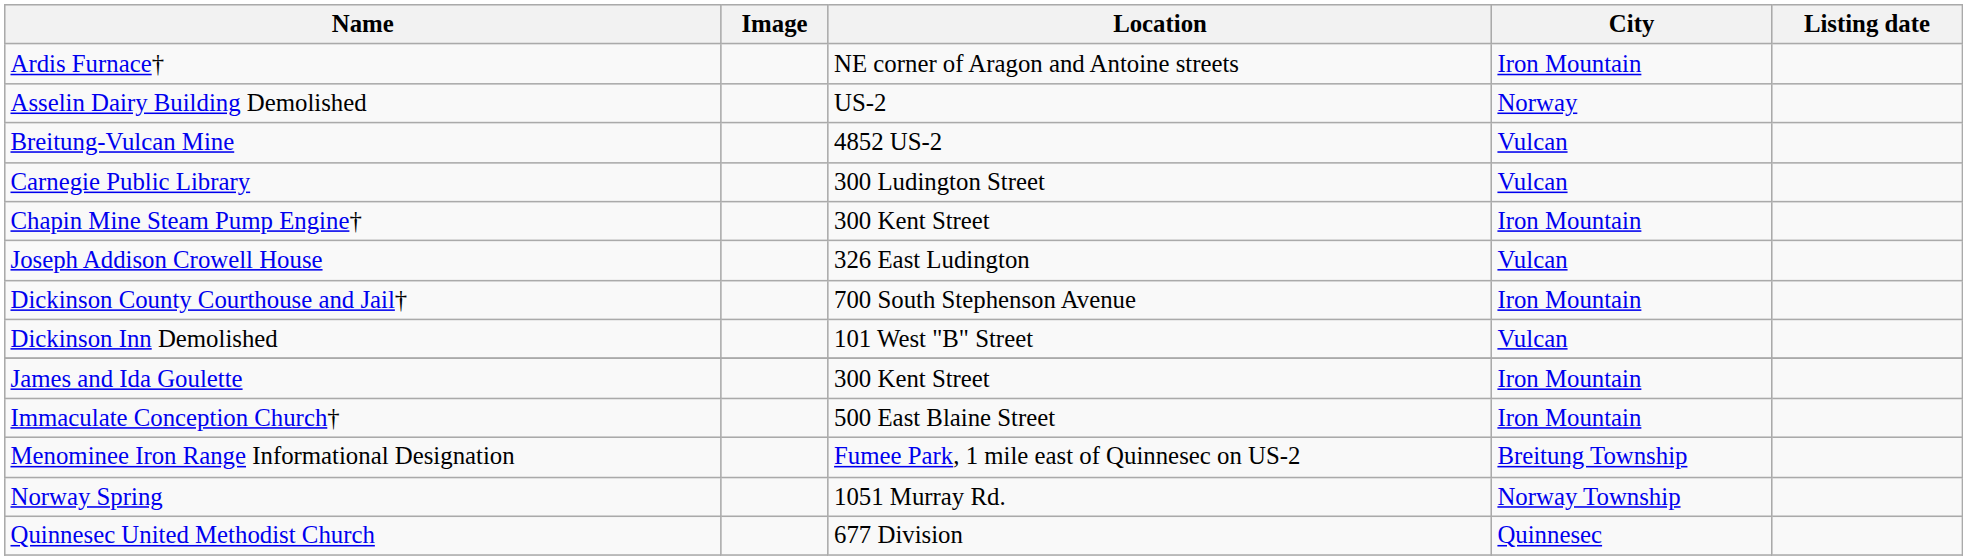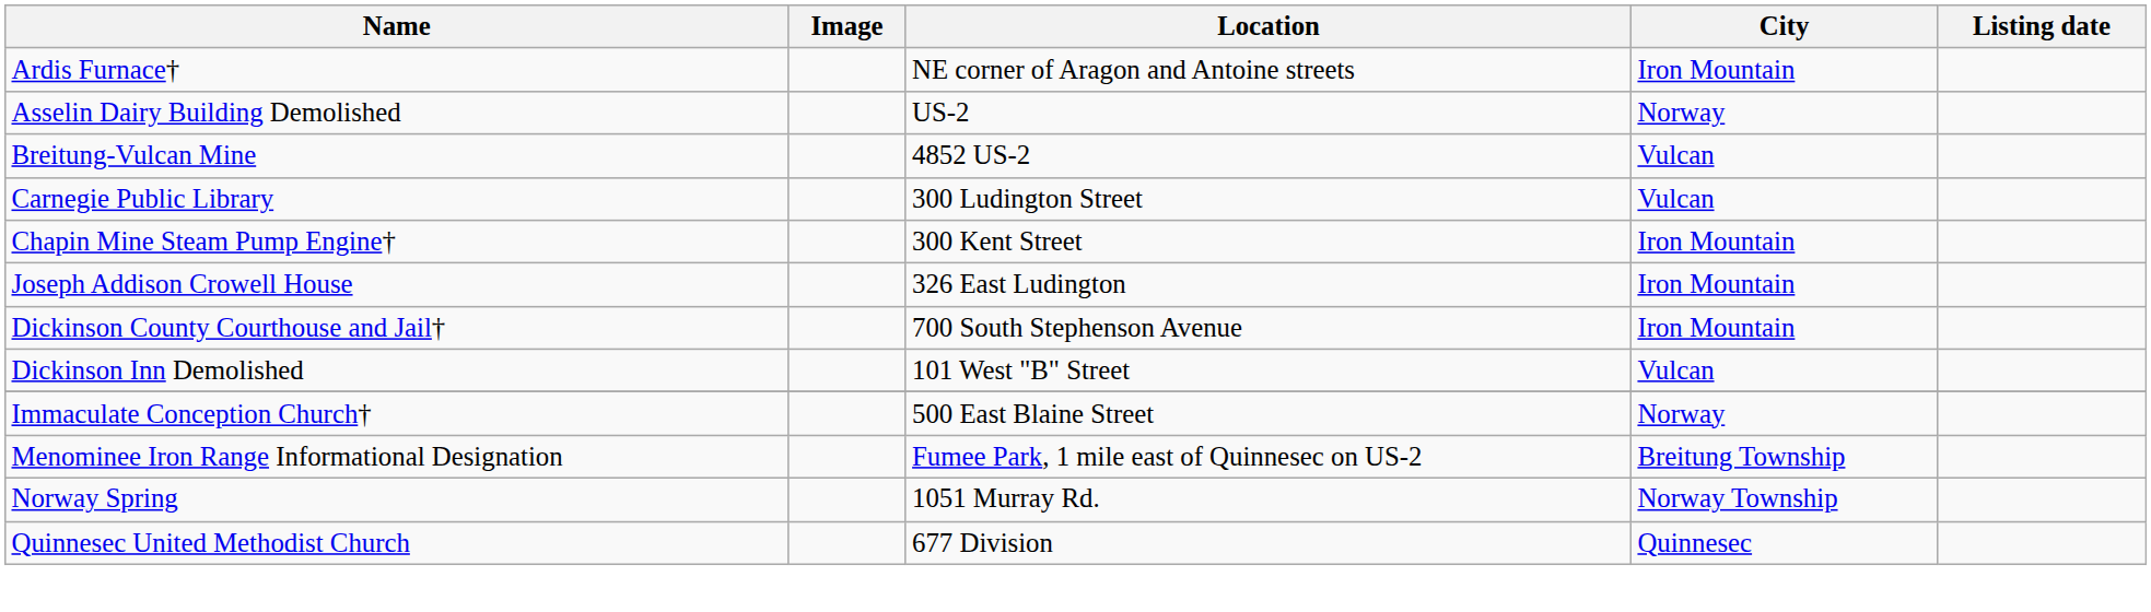 <table class="wikitable sortable" style="width:100%">
 <tr>
 <th>Name</th>
 <th>Image</th>
 <th>Location</th>
 <th>City</th>
 <th>Listing date</th>
 </tr>
 <tr>
 <td><a href='#'>Ardis Furnace</a>†</td>
 <td></td>
 <td>NE corner of Aragon and Antoine streets</td>
 <td><a href='#'>Iron Mountain</a></td>
 <td></td>
 </tr>
 <tr>
 <td><a href='#'>Asselin Dairy Building</a> Demolished</td>
 <td></td>
 <td>US-2</td>
 <td><a href='#'>Norway</a></td>
 <td></td>
 </tr>
 <tr>
 <td><a href='#'>Breitung-Vulcan Mine</a></td>
 <td></td>
 <td>4852 US-2</td>
 <td><a href='#'>Vulcan</a></td>
 <td></td>
 </tr>
 <tr>
 <td><a href='#'>Carnegie Public Library</a></td>
 <td></td>
 <td>300 Ludington Street</td>
 <td><a href='#'>Vulcan</a></td>
 <td></td>
 </tr>
 <tr>
 <td><a href='#'>Chapin Mine Steam Pump Engine</a>†</td>
 <td></td>
 <td>300 Kent Street</td>
 <td><a href='#'>Iron Mountain</a></td>
 <td></td>
 </tr>
 <tr>
 <td><a href='#'>Joseph Addison Crowell House</a></td>
 <td></td>
 <td>326 East Ludington</td>
-<td><a href='#'>Vulcan</a></td>
+<td><a href='#'>Iron Mountain</a></td>
 <td></td>
 </tr>
 <tr>
 <td><a href='#'>Dickinson County Courthouse and Jail</a>†</td>
 <td></td>
 <td>700 South Stephenson Avenue</td>
 <td><a href='#'>Iron Mountain</a></td>
 <td></td>
 </tr>
 <tr>
 <td><a href='#'>Dickinson Inn</a> Demolished</td>
 <td></td>
 <td>101 West "B" Street</td>
 <td><a href='#'>Vulcan</a></td>
 <td></td>
 </tr>
 <tr>
 </tr>
 <tr>
-<td><a href='#'>James and Ida Goulette</a></td>
-<td></td>
-<td>300 Kent Street</td>
-<td><a href='#'>Iron Mountain</a></td>
-<td></td>
-</tr>
-<tr>
 <td><a href='#'>Immaculate Conception Church</a>†</td>
 <td></td>
 <td>500 East Blaine Street</td>
-<td><a href='#'>Iron Mountain</a></td>
+<td><a href='#'>Norway</a></td>
 <td></td>
 </tr>
 <tr>
 <td><a href='#'>Menominee Iron Range</a> Informational Designation</td>
 <td></td>
 <td><a href='#'>Fumee Park</a>, 1 mile east of Quinnesec on US-2</td>
 <td><a href='#'>Breitung Township</a></td>
 <td></td>
 </tr>
 <tr>
 <td><a href='#'>Norway Spring</a></td>
 <td></td>
 <td>1051 Murray Rd.</td>
 <td><a href='#'>Norway Township</a></td>
 <td></td>
 </tr>
 <tr>
 <td><a href='#'>Quinnesec United Methodist Church</a></td>
 <td></td>
 <td>677 Division</td>
 <td><a href='#'>Quinnesec</a></td>
 <td></td>
 </tr>
 </table>
